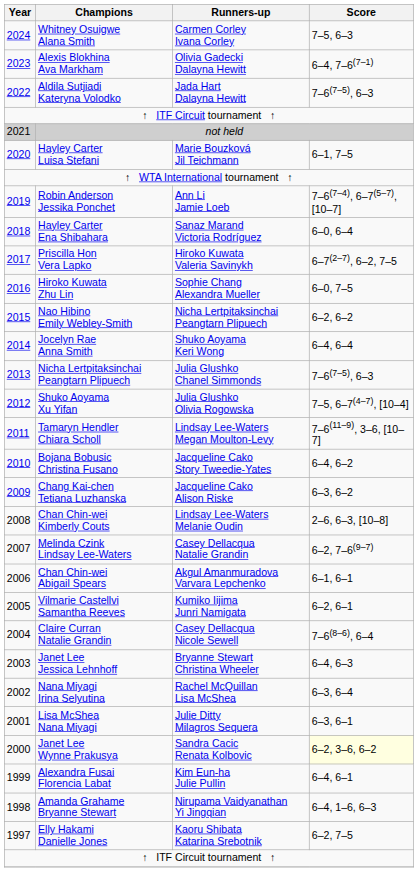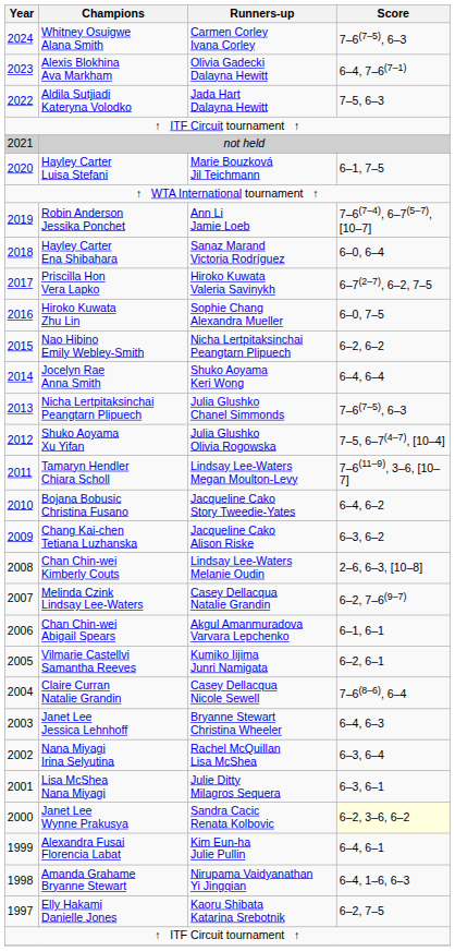 <table class="wikitable">
 <tr>
 <th style="width:40px">Year</th>
 <th style="width:200px">Champions</th>
 <th style="width:200px">Runners-up</th>
 <th style="width:150px" class="unsortable">Score</th>
 </tr>
 <tr>
 <td><a href='#'>2024</a></td>
 <td> <a href='#'>Whitney Osuigwe</a> <br>  <a href='#'>Alana Smith</a></td>
 <td> <a href='#'>Carmen Corley</a> <br>  <a href='#'>Ivana Corley</a></td>
-<td>7–5, 6–3</td>
+<td>7–6<sup>(7–5)</sup>, 6–3</td>
 </tr>
 <tr>
 <td><a href='#'>2023</a></td>
 <td> <a href='#'>Alexis Blokhina</a> <br>  <a href='#'>Ava Markham</a></td>
 <td> <a href='#'>Olivia Gadecki</a> <br>  <a href='#'>Dalayna Hewitt</a></td>
 <td>6–4, 7–6<sup>(7–1)</sup></td>
 </tr>
 <tr>
 <td><a href='#'>2022</a></td>
 <td> <a href='#'>Aldila Sutjiadi</a> <br>  <a href='#'>Kateryna Volodko</a></td>
 <td> <a href='#'>Jada Hart</a> <br>  <a href='#'>Dalayna Hewitt</a></td>
-<td>7–6<sup>(7–5)</sup>, 6–3</td>
+<td>7–5, 6–3</td>
 </tr>
 <tr>
 <td colspan="5" align="center">↑   <a href='#'>ITF Circuit</a> tournament   ↑</td>
 </tr>
 <tr>
 <td style="background:#cfcfcf">2021</td>
 <td colspan=3 align=center style="background:#cfcfcf"><em>not held</em></td>
 </tr>
 <tr>
 <td><a href='#'>2020</a></td>
 <td> <a href='#'>Hayley Carter</a> <br>  <a href='#'>Luisa Stefani</a></td>
 <td> <a href='#'>Marie Bouzková</a> <br>  <a href='#'>Jil Teichmann</a></td>
 <td>6–1, 7–5</td>
 </tr>
 <tr>
 <td colspan="5" align="center">↑   <a href='#'>WTA International</a> tournament   ↑</td>
 </tr>
 <tr>
 <td><a href='#'>2019</a></td>
 <td> <a href='#'>Robin Anderson</a><br> <a href='#'>Jessika Ponchet</a></td>
 <td> <a href='#'>Ann Li</a><br> <a href='#'>Jamie Loeb</a></td>
 <td>7–6<sup>(7–4)</sup>, 6–7<sup>(5–7)</sup>, [10–7]</td>
 </tr>
 <tr>
 <td><a href='#'>2018</a></td>
 <td> <a href='#'>Hayley Carter</a><br> <a href='#'>Ena Shibahara</a></td>
 <td> <a href='#'>Sanaz Marand</a><br> <a href='#'>Victoria Rodríguez</a></td>
 <td>6–0, 6–4</td>
 </tr>
 <tr>
 <td><a href='#'>2017</a></td>
 <td> <a href='#'>Priscilla Hon</a><br> <a href='#'>Vera Lapko</a></td>
 <td> <a href='#'>Hiroko Kuwata</a><br> <a href='#'>Valeria Savinykh</a></td>
 <td>6–7<sup>(2–7)</sup>, 6–2, 7–5</td>
 </tr>
 <tr>
 <td><a href='#'>2016</a></td>
 <td> <a href='#'>Hiroko Kuwata</a><br> <a href='#'>Zhu Lin</a></td>
 <td> <a href='#'>Sophie Chang</a><br> <a href='#'>Alexandra Mueller</a></td>
 <td>6–0, 7–5</td>
 </tr>
 <tr>
 <td><a href='#'>2015</a></td>
 <td> <a href='#'>Nao Hibino</a><br> <a href='#'>Emily Webley-Smith</a></td>
 <td> <a href='#'>Nicha Lertpitaksinchai</a><br> <a href='#'>Peangtarn Plipuech</a></td>
 <td>6–2, 6–2</td>
 </tr>
 <tr>
 <td><a href='#'>2014</a></td>
 <td> <a href='#'>Jocelyn Rae</a><br> <a href='#'>Anna Smith</a></td>
 <td> <a href='#'>Shuko Aoyama</a><br> <a href='#'>Keri Wong</a></td>
 <td>6–4, 6–4</td>
 </tr>
 <tr>
 <td><a href='#'>2013</a></td>
 <td> <a href='#'>Nicha Lertpitaksinchai</a><br> <a href='#'>Peangtarn Plipuech</a></td>
 <td> <a href='#'>Julia Glushko</a><br> <a href='#'>Chanel Simmonds</a></td>
 <td>7–6<sup>(7–5)</sup>, 6–3</td>
 </tr>
 <tr>
 <td><a href='#'>2012</a></td>
 <td> <a href='#'>Shuko Aoyama</a><br> <a href='#'>Xu Yifan</a></td>
 <td> <a href='#'>Julia Glushko</a><br> <a href='#'>Olivia Rogowska</a></td>
 <td>7–5, 6–7<sup>(4–7)</sup>, [10–4]</td>
 </tr>
 <tr>
 <td><a href='#'>2011</a></td>
 <td> <a href='#'>Tamaryn Hendler</a><br> <a href='#'>Chiara Scholl</a></td>
 <td> <a href='#'>Lindsay Lee-Waters</a><br> <a href='#'>Megan Moulton-Levy</a></td>
 <td>7–6<sup>(11–9)</sup>, 3–6, [10–7]</td>
 </tr>
 <tr>
 <td><a href='#'>2010</a></td>
 <td> <a href='#'>Bojana Bobusic</a><br> <a href='#'>Christina Fusano</a></td>
 <td> <a href='#'>Jacqueline Cako</a><br> <a href='#'>Story Tweedie-Yates</a></td>
 <td>6–4, 6–2</td>
 </tr>
 <tr>
 <td><a href='#'>2009</a></td>
 <td> <a href='#'>Chang Kai-chen</a><br> <a href='#'>Tetiana Luzhanska</a></td>
 <td> <a href='#'>Jacqueline Cako</a><br> <a href='#'>Alison Riske</a></td>
 <td>6–3, 6–2</td>
 </tr>
 <tr>
 <td>2008</td>
 <td> <a href='#'>Chan Chin-wei</a><br> <a href='#'>Kimberly Couts</a></td>
 <td> <a href='#'>Lindsay Lee-Waters</a><br> <a href='#'>Melanie Oudin</a></td>
 <td>2–6, 6–3, [10–8]</td>
 </tr>
 <tr>
 <td>2007</td>
 <td> <a href='#'>Melinda Czink</a><br> <a href='#'>Lindsay Lee-Waters</a></td>
 <td> <a href='#'>Casey Dellacqua</a><br> <a href='#'>Natalie Grandin</a></td>
 <td>6–2, 7–6<sup>(9–7)</sup></td>
 </tr>
 <tr>
 <td>2006</td>
 <td> <a href='#'>Chan Chin-wei</a><br> <a href='#'>Abigail Spears</a></td>
 <td> <a href='#'>Akgul Amanmuradova</a><br> <a href='#'>Varvara Lepchenko</a></td>
 <td>6–1, 6–1</td>
 </tr>
 <tr>
 <td>2005</td>
 <td> <a href='#'>Vilmarie Castellvi</a><br> <a href='#'>Samantha Reeves</a></td>
 <td> <a href='#'>Kumiko Iijima</a><br> <a href='#'>Junri Namigata</a></td>
 <td>6–2, 6–1</td>
 </tr>
 <tr>
 <td>2004</td>
 <td> <a href='#'>Claire Curran</a><br> <a href='#'>Natalie Grandin</a></td>
 <td> <a href='#'>Casey Dellacqua</a><br> <a href='#'>Nicole Sewell</a></td>
 <td>7–6<sup>(8–6)</sup>, 6–4</td>
 </tr>
 <tr>
 <td>2003</td>
 <td> <a href='#'>Janet Lee</a><br> <a href='#'>Jessica Lehnhoff</a></td>
 <td> <a href='#'>Bryanne Stewart</a><br> <a href='#'>Christina Wheeler</a></td>
 <td>6–4, 6–3</td>
 </tr>
 <tr>
 <td>2002</td>
 <td> <a href='#'>Nana Miyagi</a><br> <a href='#'>Irina Selyutina</a></td>
 <td> <a href='#'>Rachel McQuillan</a><br> <a href='#'>Lisa McShea</a></td>
 <td>6–3, 6–4</td>
 </tr>
 <tr>
 <td>2001</td>
 <td> <a href='#'>Lisa McShea</a><br> <a href='#'>Nana Miyagi</a></td>
 <td> <a href='#'>Julie Ditty</a><br> <a href='#'>Milagros Sequera</a></td>
 <td>6–3, 6–1</td>
 </tr>
 <tr>
 <td>2000</td>
 <td> <a href='#'>Janet Lee</a><br> <a href='#'>Wynne Prakusya</a></td>
 <td> <a href='#'>Sandra Cacic</a><br> <a href='#'>Renata Kolbovic</a></td>
 <td style="background: lightyellow;">6–2, 3–6, 6–2</td>
 </tr>
 <tr>
 <td>1999</td>
 <td> <a href='#'>Alexandra Fusai</a><br> <a href='#'>Florencia Labat</a></td>
 <td> <a href='#'>Kim Eun-ha</a><br> <a href='#'>Julie Pullin</a></td>
 <td>6–4, 6–1</td>
 </tr>
 <tr>
 <td>1998</td>
 <td> <a href='#'>Amanda Grahame</a><br> <a href='#'>Bryanne Stewart</a></td>
 <td> <a href='#'>Nirupama Vaidyanathan</a><br> <a href='#'>Yi Jingqian</a></td>
 <td>6–4, 1–6, 6–3</td>
 </tr>
 <tr>
 <td>1997</td>
 <td> <a href='#'>Elly Hakami</a><br> <a href='#'>Danielle Jones</a></td>
 <td> <a href='#'>Kaoru Shibata</a><br> <a href='#'>Katarina Srebotnik</a></td>
 <td>6–2, 7–5</td>
 </tr>
 <tr>
 <td colspan="5" align="center">↑   ITF Circuit tournament   ↑</td>
 </tr>
 <tr>
 </tr>
 </table>
